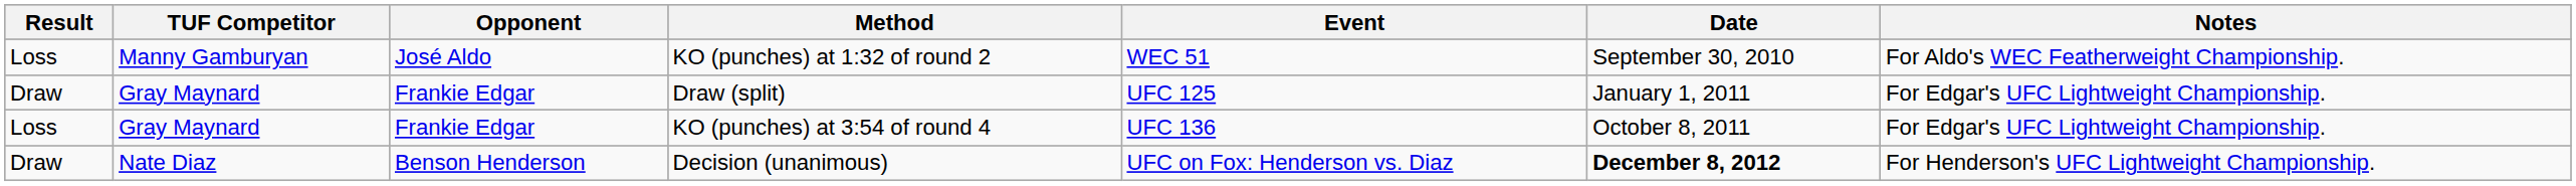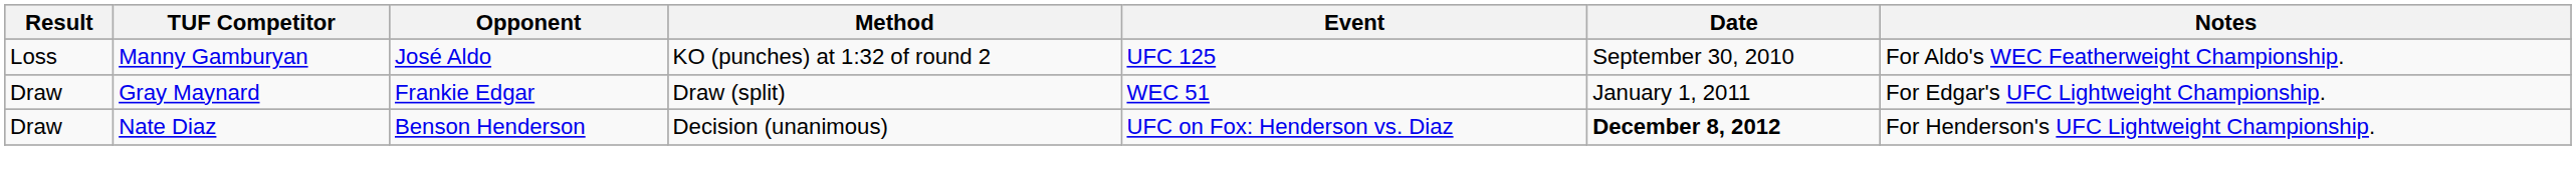 <table class="wikitable sortable" style="font-size:85%; text-align:left; width:99%;">
 <tr>
 <th>Result</th>
 <th>TUF Competitor</th>
 <th>Opponent</th>
 <th>Method</th>
 <th>Event</th>
 <th>Date</th>
 <th>Notes</th>
 </tr>
 <tr>
 <td>Loss</td>
 <td><a href='#'>Manny Gamburyan</a></td>
 <td><a href='#'>José Aldo</a></td>
 <td>KO (punches) at 1:32 of round 2</td>
-<td><a href='#'>WEC 51</a></td>
+<td><a href='#'>UFC 125</a></td>
 <td>September 30, 2010</td>
 <td>For Aldo's <a href='#'>WEC Featherweight Championship</a>.</td>
 </tr>
 <tr>
 <td>Draw</td>
 <td><a href='#'>Gray Maynard</a></td>
 <td><a href='#'>Frankie Edgar</a></td>
 <td>Draw (split)</td>
-<td><a href='#'>UFC 125</a></td>
+<td><a href='#'>WEC 51</a></td>
 <td>January 1, 2011</td>
-<td>For Edgar's <a href='#'>UFC Lightweight Championship</a>.</td>
-</tr>
-<tr>
-<td>Loss</td>
-<td><a href='#'>Gray Maynard</a></td>
-<td><a href='#'>Frankie Edgar</a></td>
-<td>KO (punches) at 3:54 of round 4</td>
-<td><a href='#'>UFC 136</a></td>
-<td>October 8, 2011</td>
 <td>For Edgar's <a href='#'>UFC Lightweight Championship</a>.</td>
 </tr>
 <tr>
 <td>Draw</td>
 <td><a href='#'>Nate Diaz</a></td>
 <td><a href='#'>Benson Henderson</a></td>
 <td>Decision (unanimous)</td>
 <td><a href='#'>UFC on Fox: Henderson vs. Diaz</a></td>
 <td><strong>December 8, 2012</strong></td>
 <td>For Henderson's <a href='#'>UFC Lightweight Championship</a>.</td>
 </tr>
 </table>
